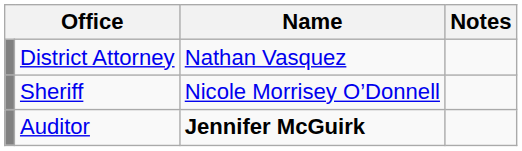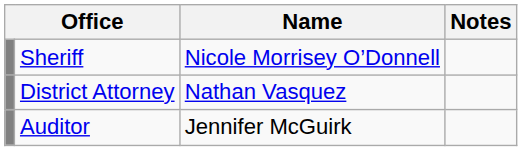 <table class="wikitable">
 <tr>
 <th colspan="2"  style="text-align:center; vertical-align:bottom;">Office</th>
 <th style="text-align:center; vertical-align:bottom;">Name</th>
 <th>Notes</th>
+</tr>
+<tr>
+<td style="background:gray;"></td>
+<td><a href='#'>Sheriff</a></td>
+<td><a href='#'>Nicole Morrisey O’Donnell</a></td>
+<td></td>
 </tr>
 <tr>
 <td style="background:gray;"></td>
 <td><a href='#'>District Attorney</a></td>
 <td><a href='#'>Nathan Vasquez</a></td>
 <td></td>
 </tr>
 <tr>
 <td style="background:gray;"></td>
-<td><a href='#'>Sheriff</a></td>
-<td><a href='#'>Nicole Morrisey O’Donnell</a></td>
-<td></td>
-</tr>
-<tr>
-<td style="background:gray;"></td>
 <td><a href='#'>Auditor</a></td>
-<td><strong>Jennifer McGuirk</strong></td>
+<td>Jennifer McGuirk</td>
 <td></td>
 </tr>
 </table>
